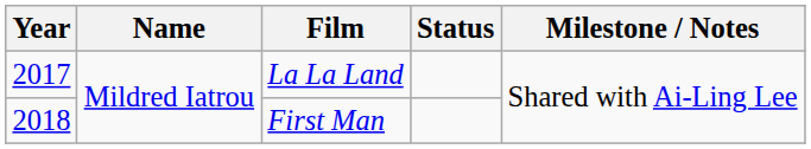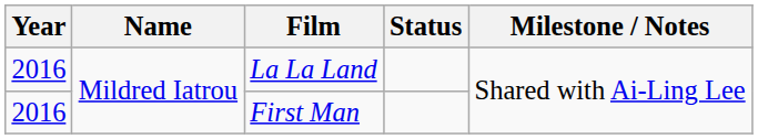 <table class="wikitable">
 <tr>
 <th>Year</th>
 <th>Name</th>
 <th>Film</th>
 <th>Status</th>
 <th>Milestone / Notes</th>
 </tr>
 <tr>
-<td><a href='#'>2017</a></td>
+<td><a href='#'>2016</a></td>
 <td rowspan="2"><a href='#'>Mildred Iatrou</a></td>
 <td><em><a href='#'>La La Land</a></em></td>
 <td></td>
 <td rowspan="2">Shared with <a href='#'>Ai-Ling Lee</a></td>
 </tr>
 <tr>
-<td><a href='#'>2018</a></td>
+<td><a href='#'>2016</a></td>
 <td><em><a href='#'>First Man</a></em></td>
 <td></td>
 </tr>
 </table>
